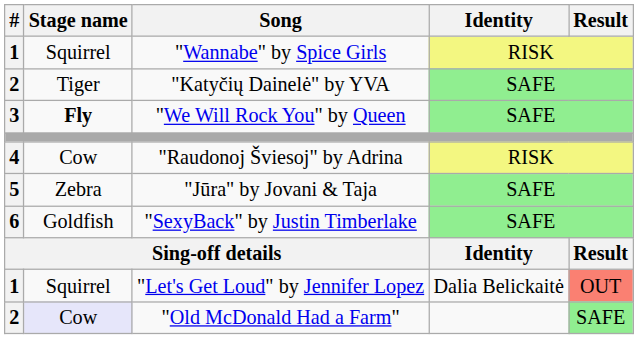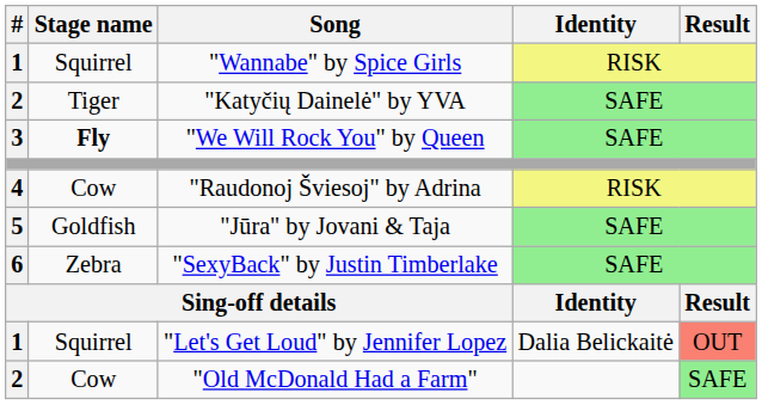 <table class="wikitable plainrowheaders" style="text-align: center;">
 <tr>
 <th>#</th>
 <th>Stage name</th>
 <th>Song</th>
 <th>Identity</th>
 <th>Result</th>
 </tr>
 <tr>
 <th>1</th>
 <td>Squirrel</td>
 <td>"<a href='#'>Wannabe</a>" by <a href='#'>Spice Girls</a></td>
 <td colspan="2" bgcolor="#F3F781">RISK</td>
 </tr>
 <tr>
 <th>2</th>
 <td>Tiger</td>
 <td>"Katyčių Dainelė" by YVA</td>
 <td colspan="2" bgcolor="lightgreen">SAFE</td>
 </tr>
 <tr>
 <th>3</th>
 <td><strong>Fly</strong></td>
 <td>"<a href='#'>We Will Rock You</a>" by <a href='#'>Queen</a></td>
 <td colspan="2" bgcolor="lightgreen">SAFE</td>
 </tr>
 <tr>
 <td colspan="5" style="background:darkgray"></td>
 </tr>
 <tr>
 <th>4</th>
 <td>Cow</td>
 <td>"Raudonoj Šviesoj" by Adrina</td>
 <td colspan="2" bgcolor="#F3F781">RISK</td>
 </tr>
 <tr>
 <th>5</th>
-<td>Zebra</td>
+<td>Goldfish</td>
 <td>"Jūra" by Jovani & Taja</td>
 <td colspan="2" bgcolor="lightgreen">SAFE</td>
 </tr>
 <tr>
 <th>6</th>
-<td>Goldfish</td>
+<td>Zebra</td>
 <td>"<a href='#'>SexyBack</a>" by <a href='#'>Justin Timberlake</a></td>
 <td colspan="2" bgcolor="lightgreen">SAFE</td>
 </tr>
 <tr>
 <th colspan="3">Sing-off details</th>
 <th>Identity</th>
 <th>Result</th>
 </tr>
 <tr>
 <th>1</th>
 <td>Squirrel</td>
 <td>"<a href='#'>Let's Get Loud</a>" by <a href='#'>Jennifer Lopez</a></td>
 <td>Dalia Belickaitė</td>
 <td bgcolor="salmon">OUT</td>
 </tr>
 <tr>
 <th>2</th>
-<td style="background: lavender;">Cow</td>
+<td>Cow</td>
 <td>"<a href='#'>Old McDonald Had a Farm</a>"</td>
 <td></td>
 <td bgcolor="lightgreen">SAFE</td>
 </tr>
 </table>
